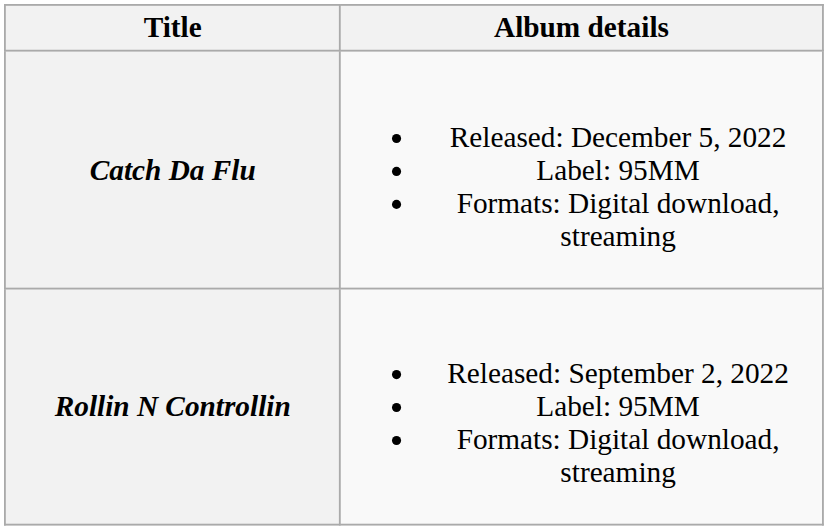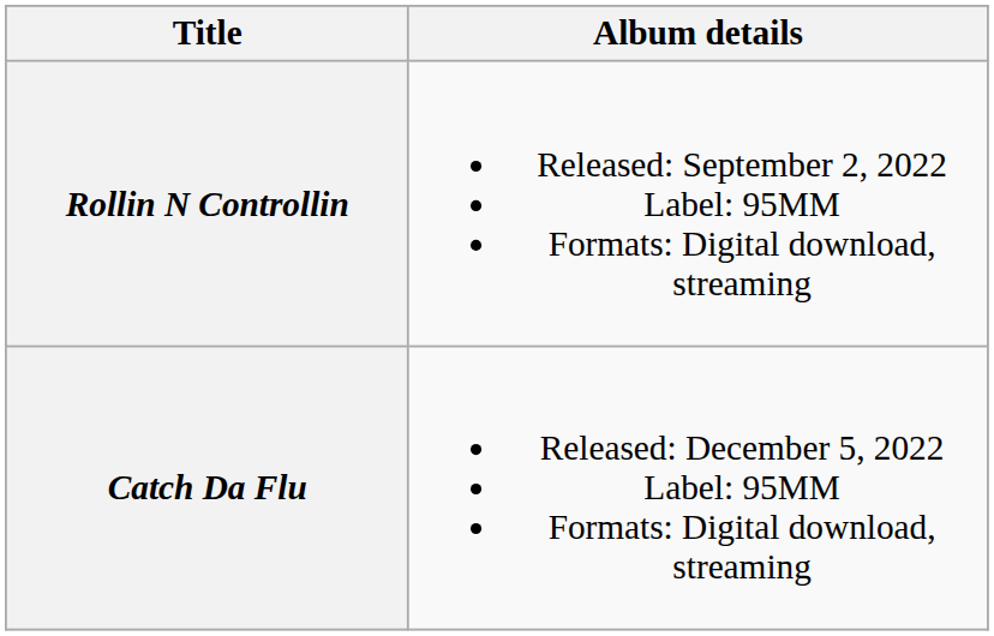 <table class="wikitable plainrowheaders" style="text-align:center;">
 <tr>
 <th scope="col" style="width:11em;">Title</th>
 <th scope="col" style="width:16em;">Album details</th>
 </tr>
 <tr>
+<th scope="row"><em>Rollin N Controllin</em> </th>
+<td><br><ul><li>Released: September 2, 2022</li><li>Label: 95MM</li><li>Formats: Digital download, streaming</li></ul></td>
+</tr>
+<tr>
 <th scope="row"><em>Catch Da Flu</em> </th>
 <td><br><ul><li>Released: December 5, 2022</li><li>Label: 95MM</li><li>Formats: Digital download, streaming</li></ul></td>
 </tr>
-<tr>
-<th scope="row"><em>Rollin N Controllin</em> </th>
-<td><br><ul><li>Released: September 2, 2022</li><li>Label: 95MM</li><li>Formats: Digital download, streaming</li></ul></td>
-</tr>
 </table>
